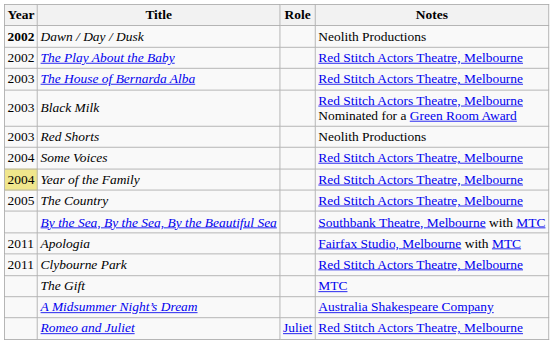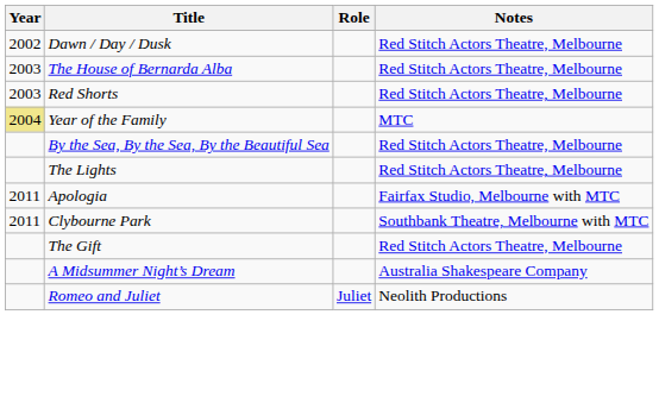 <table class="wikitable">
 <tr>
 <th>Year</th>
 <th>Title</th>
 <th>Role</th>
 <th>Notes</th>
 </tr>
 <tr>
-<td><strong>2002</strong></td>
+<td>2002</td>
 <td><em>Dawn / Day / Dusk</em></td>
-<td></td>
-<td>Neolith Productions</td>
-</tr>
-<tr>
-<td>2002</td>
-<td><em><a href='#'>The Play About the Baby</a></em></td>
 <td></td>
 <td><a href='#'>Red Stitch Actors Theatre, Melbourne</a></td>
 </tr>
 <tr>
 <td>2003</td>
 <td><em><a href='#'>The House of Bernarda Alba</a></em></td>
 <td></td>
 <td><a href='#'>Red Stitch Actors Theatre, Melbourne</a></td>
 </tr>
 <tr>
 <td>2003</td>
-<td><em>Black Milk</em></td>
-<td></td>
-<td><a href='#'>Red Stitch Actors Theatre, Melbourne</a><br> Nominated for a <a href='#'>Green Room Award</a></td>
-</tr>
-<tr>
-<td>2003</td>
 <td><em>Red Shorts</em></td>
-<td></td>
-<td>Neolith Productions</td>
-</tr>
-<tr>
-<td>2004</td>
-<td><em>Some Voices</em></td>
 <td></td>
 <td><a href='#'>Red Stitch Actors Theatre, Melbourne</a></td>
 </tr>
 <tr>
 <td style="background: khaki;">2004</td>
 <td><em>Year of the Family</em></td>
 <td></td>
-<td><a href='#'>Red Stitch Actors Theatre, Melbourne</a></td>
+<td><a href='#'>MTC</a></td>
 </tr>
 <tr>
-<td>2005</td>
-<td><em>The Country</em></td>
+<td></td>
+<td><em><a href='#'>By the Sea, By the Sea, By the Beautiful Sea</a></em></td>
 <td></td>
 <td><a href='#'>Red Stitch Actors Theatre, Melbourne</a></td>
 </tr>
 <tr>
 <td></td>
-<td><em><a href='#'>By the Sea, By the Sea, By the Beautiful Sea</a></em></td>
+<td><em>The Lights</em></td>
 <td></td>
-<td><a href='#'>Southbank Theatre, Melbourne</a> with <a href='#'>MTC</a></td>
+<td><a href='#'>Red Stitch Actors Theatre, Melbourne</a></td>
 </tr>
 <tr>
 <td>2011</td>
 <td><em>Apologia</em></td>
 <td></td>
 <td><a href='#'>Fairfax Studio, Melbourne</a> with <a href='#'>MTC</a></td>
 </tr>
 <tr>
 <td>2011</td>
 <td><em>Clybourne Park</em></td>
 <td></td>
-<td><a href='#'>Red Stitch Actors Theatre, Melbourne</a></td>
+<td><a href='#'>Southbank Theatre, Melbourne</a> with <a href='#'>MTC</a></td>
 </tr>
 <tr>
 <td></td>
 <td><em>The Gift</em></td>
 <td></td>
-<td><a href='#'>MTC</a></td>
+<td><a href='#'>Red Stitch Actors Theatre, Melbourne</a></td>
 </tr>
 <tr>
 <td></td>
 <td><em><a href='#'>A Midsummer Night’s Dream</a></em></td>
 <td></td>
 <td><a href='#'>Australia Shakespeare Company</a></td>
 </tr>
 <tr>
 <td></td>
 <td><em><a href='#'>Romeo and Juliet</a></em></td>
 <td><a href='#'>Juliet</a></td>
-<td><a href='#'>Red Stitch Actors Theatre, Melbourne</a></td>
+<td>Neolith Productions</td>
 </tr>
 </table>
